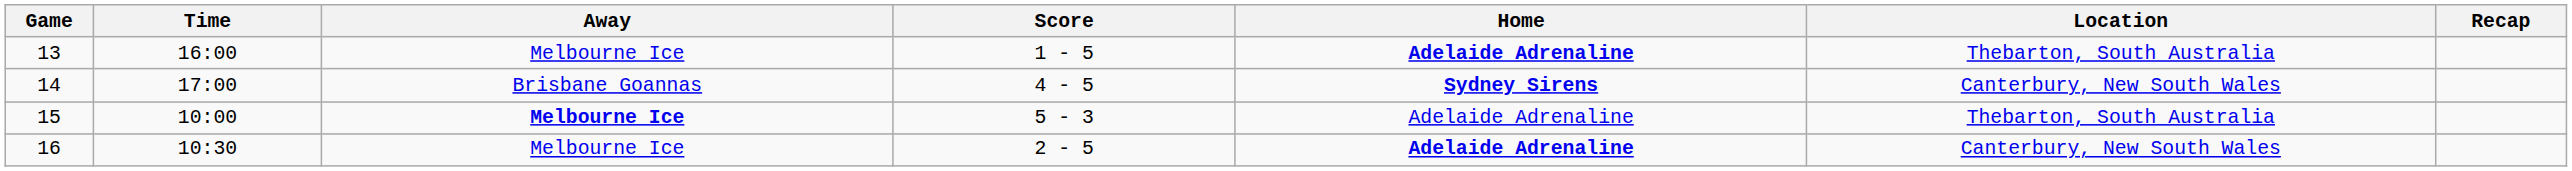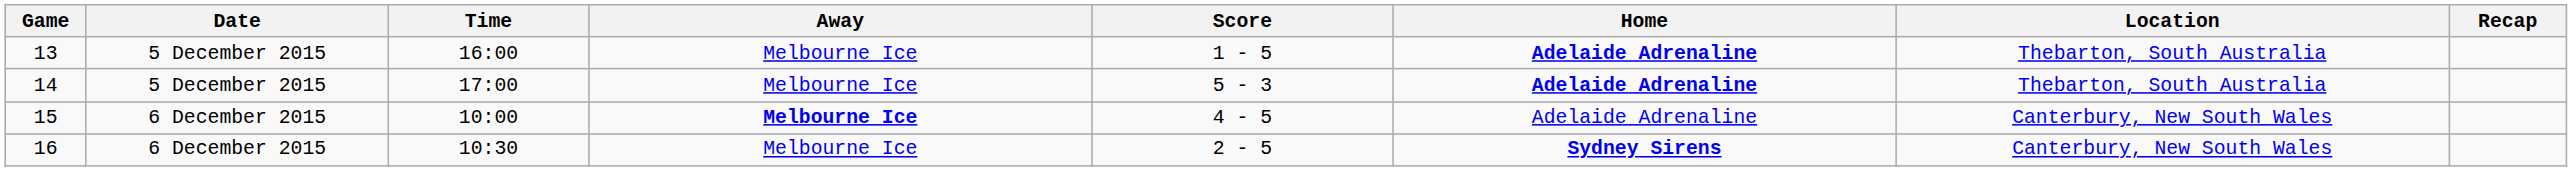 <table class="wikitable" width="85%" style="margin: 1em auto 1em auto">
 <tr>
 <th width="1%">Game</th>
+<th width="6%">Date</th>
 <th width="4%">Time</th>
 <th width="10%">Away</th>
 <th width="6%">Score</th>
 <th width="10%">Home</th>
 <th width="11%">Location</th>
 <th width="2%">Recap</th>
 </tr>
 <tr align="center">
 <td>13</td>
+<td>5 December 2015</td>
 <td>16:00</td>
 <td><a href='#'>Melbourne Ice</a></td>
 <td>1 - 5</td>
 <td><strong><a href='#'>Adelaide Adrenaline</a></strong></td>
 <td><a href='#'>Thebarton, South Australia</a></td>
 <td></td>
 </tr>
 <tr align="center">
 <td>14</td>
+<td>5 December 2015</td>
 <td>17:00</td>
-<td><a href='#'>Brisbane Goannas</a></td>
+<td><a href='#'>Melbourne Ice</a></td>
+<td>5 - 3</td>
+<td><strong><a href='#'>Adelaide Adrenaline</a></strong></td>
+<td><a href='#'>Thebarton, South Australia</a></td>
+<td></td>
+</tr>
+<tr align="center">
+<td>15</td>
+<td>6 December 2015</td>
+<td>10:00</td>
+<td><strong><a href='#'>Melbourne Ice</a></strong></td>
 <td>4 - 5</td>
+<td><a href='#'>Adelaide Adrenaline</a></td>
+<td><a href='#'>Canterbury, New South Wales</a></td>
+<td></td>
+</tr>
+<tr align="center">
+<td>16</td>
+<td>6 December 2015</td>
+<td>10:30</td>
+<td><a href='#'>Melbourne Ice</a></td>
+<td>2 - 5</td>
 <td><strong><a href='#'>Sydney Sirens</a></strong></td>
 <td><a href='#'>Canterbury, New South Wales</a></td>
 <td></td>
 </tr>
-<tr align="center">
-<td>15</td>
-<td>10:00</td>
-<td><strong><a href='#'>Melbourne Ice</a></strong></td>
-<td>5 - 3</td>
-<td><a href='#'>Adelaide Adrenaline</a></td>
-<td><a href='#'>Thebarton, South Australia</a></td>
-<td></td>
-</tr>
-<tr align="center">
-<td>16</td>
-<td>10:30</td>
-<td><a href='#'>Melbourne Ice</a></td>
-<td>2 - 5</td>
-<td><strong><a href='#'>Adelaide Adrenaline</a></strong></td>
-<td><a href='#'>Canterbury, New South Wales</a></td>
-<td></td>
-</tr>
 </table>
